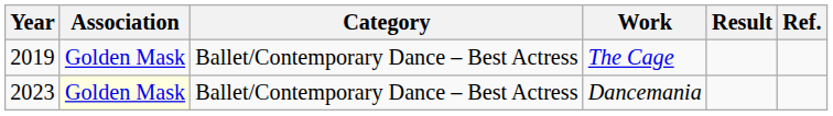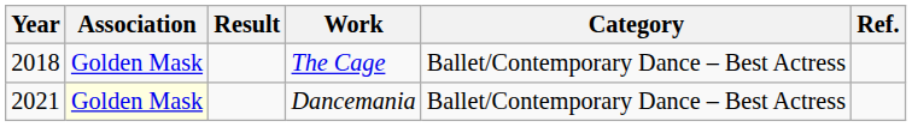 <table class="wikitable sortable">
 <tr>
 <th>Year</th>
 <th>Association</th>
+<th>Result</th>
+<th>Work</th>
 <th>Category</th>
-<th>Work</th>
-<th>Result</th>
 <th class="unsortable">Ref.</th>
 </tr>
 <tr>
-<td>2019</td>
+<td>2018</td>
 <td><a href='#'>Golden Mask</a></td>
+<td></td>
+<td><em><a href='#'>The Cage</a></em></td>
 <td>Ballet/Contemporary Dance – Best Actress</td>
-<td><em><a href='#'>The Cage</a></em></td>
-<td></td>
 <td></td>
 </tr>
 <tr>
-<td>2023</td>
+<td>2021</td>
 <td style="background: lightyellow;"><a href='#'>Golden Mask</a></td>
+<td></td>
+<td><em>Dancemania</em></td>
 <td>Ballet/Contemporary Dance – Best Actress</td>
-<td><em>Dancemania</em></td>
-<td></td>
 <td></td>
 </tr>
 </table>
